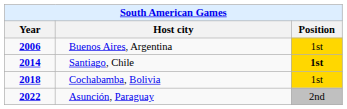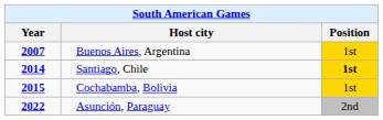 <table class="wikitable" style="text-align: center;">
 <tr>
 <th colspan=3 style="background-color: #ddeeff;"><a href='#'>South American Games</a></th>
 </tr>
 <tr>
 <th style="width: 70px;">Year</th>
 <th style="width: 350px;">Host city</th>
 <th style="width: 70px;">Position</th>
 </tr>
 <tr>
-<td><strong><a href='#'>2006</a></strong></td>
+<td><strong><a href='#'>2007</a></strong></td>
 <td style="text-align: left; padding-left: 20px;"> <a href='#'>Buenos Aires</a>, Argentina</td>
 <td style="background-color: gold">1st</td>
 </tr>
 <tr>
 <td><strong><a href='#'>2014</a></strong></td>
 <td style="text-align: left; padding-left: 20px;"> <a href='#'>Santiago</a>, Chile</td>
 <td style="background-color: gold"><strong>1st</strong></td>
 </tr>
 <tr>
-<td><strong><a href='#'>2018</a></strong></td>
+<td><strong><a href='#'>2015</a></strong></td>
 <td style="text-align: left; padding-left: 20px;"> <a href='#'>Cochabamba</a>, <a href='#'>Bolivia</a></td>
 <td style="background-color: gold">1st</td>
 </tr>
 <tr>
 <td><strong><a href='#'>2022</a></strong></td>
 <td style="text-align: left; padding-left: 20px;"> <a href='#'>Asunción</a>, <a href='#'>Paraguay</a></td>
 <td style="background-color: silver">2nd</td>
 </tr>
 </table>
